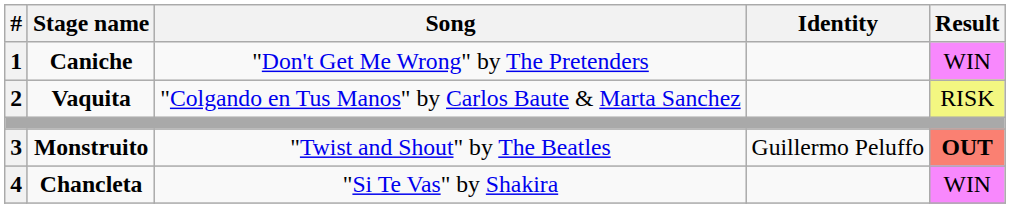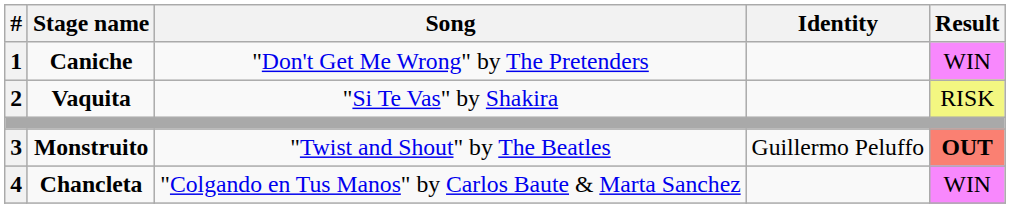 <table class="wikitable plainrowheaders" style="text-align: center;">
 <tr>
 <th>#</th>
 <th>Stage name</th>
 <th>Song</th>
 <th>Identity</th>
 <th>Result</th>
 </tr>
 <tr>
 <th>1</th>
 <td><strong>Caniche</strong></td>
 <td>"<a href='#'>Don't Get Me Wrong</a>" by <a href='#'>The Pretenders</a></td>
 <td></td>
 <td bgcolor="#F888FD">WIN</td>
 </tr>
 <tr>
 <th>2</th>
 <td><strong>Vaquita</strong></td>
-<td>"<a href='#'>Colgando en Tus Manos</a>" by <a href='#'>Carlos Baute</a> & <a href='#'>Marta Sanchez</a></td>
+<td>"<a href='#'>Si Te Vas</a>" by <a href='#'>Shakira</a></td>
 <td></td>
 <td bgcolor="#F3F781">RISK</td>
 </tr>
 <tr>
 <td colspan="5" style="background:darkgray"></td>
 </tr>
 <tr>
 <th>3</th>
 <td><strong>Monstruito</strong></td>
 <td>"<a href='#'>Twist and Shout</a>" by <a href='#'>The Beatles</a></td>
 <td>Guillermo Peluffo</td>
 <td bgcolor=salmon><strong>OUT</strong></td>
 </tr>
 <tr>
 <th>4</th>
 <td><strong>Chancleta</strong></td>
-<td>"<a href='#'>Si Te Vas</a>" by <a href='#'>Shakira</a></td>
+<td>"<a href='#'>Colgando en Tus Manos</a>" by <a href='#'>Carlos Baute</a> & <a href='#'>Marta Sanchez</a></td>
 <td></td>
 <td bgcolor="#F888FD">WIN</td>
 </tr>
 </table>
